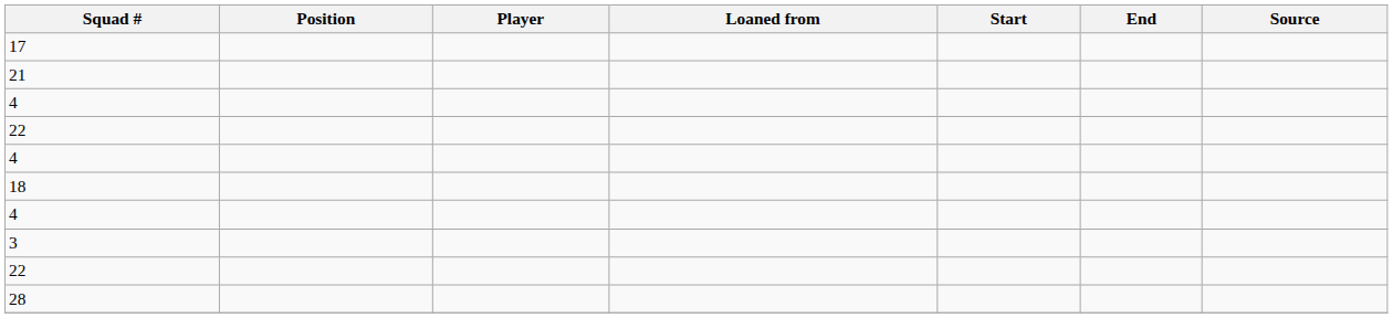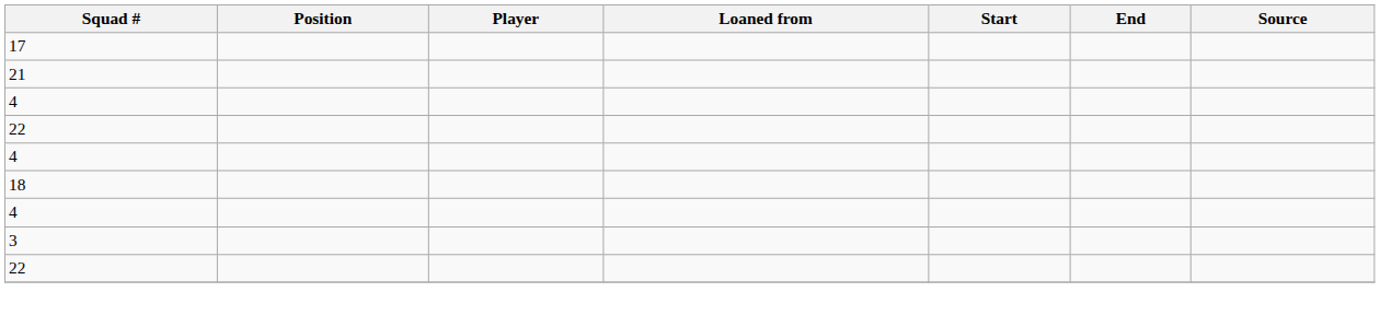 <table width=98% class="wikitable sortable" style="text-align:center; font-size:95%; text-align:left">
 <tr>
 <th>Squad #</th>
 <th>Position</th>
 <th>Player</th>
 <th>Loaned from</th>
 <th>Start</th>
 <th>End</th>
 <th>Source</th>
 </tr>
 <tr>
 <td>17</td>
 <td></td>
 <td></td>
 <td></td>
 <td></td>
 <td></td>
 <td></td>
 </tr>
 <tr>
 <td>21</td>
 <td></td>
 <td></td>
 <td></td>
 <td></td>
 <td></td>
 <td></td>
 </tr>
 <tr>
 <td>4</td>
 <td></td>
 <td></td>
 <td></td>
 <td></td>
 <td></td>
 <td></td>
 </tr>
 <tr>
 <td>22</td>
 <td></td>
 <td></td>
 <td></td>
 <td></td>
 <td></td>
 <td></td>
 </tr>
 <tr>
 <td>4</td>
 <td></td>
 <td></td>
 <td></td>
 <td></td>
 <td></td>
 <td></td>
 </tr>
 <tr>
 <td>18</td>
 <td></td>
 <td></td>
 <td></td>
 <td></td>
 <td></td>
 <td></td>
 </tr>
 <tr>
 <td>4</td>
 <td></td>
 <td></td>
 <td></td>
 <td></td>
 <td></td>
 <td></td>
 </tr>
 <tr>
 <td>3</td>
 <td></td>
 <td></td>
 <td></td>
 <td></td>
 <td></td>
 <td></td>
 </tr>
 <tr>
 <td>22</td>
 <td></td>
 <td></td>
 <td></td>
 <td></td>
 <td></td>
 <td></td>
 </tr>
 <tr>
-<td>28</td>
-<td></td>
-<td></td>
-<td></td>
-<td></td>
-<td></td>
-<td></td>
-</tr>
-<tr>
 </tr>
 </table>
